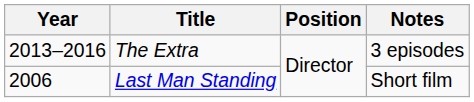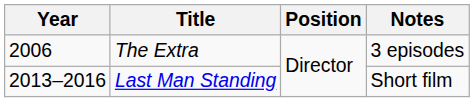 <table class="wikitable sortable">
 <tr>
 <th>Year</th>
 <th>Title</th>
 <th>Position</th>
 <th class="unsortable">Notes</th>
 </tr>
 <tr>
-<td>2013–2016</td>
+<td>2006</td>
 <td><em>The Extra</em></td>
 <td rowspan=2>Director</td>
 <td>3 episodes</td>
 </tr>
 <tr>
-<td>2006</td>
+<td>2013–2016</td>
 <td><em><a href='#'>Last Man Standing</a></em></td>
 <td>Short film</td>
 </tr>
 </table>
